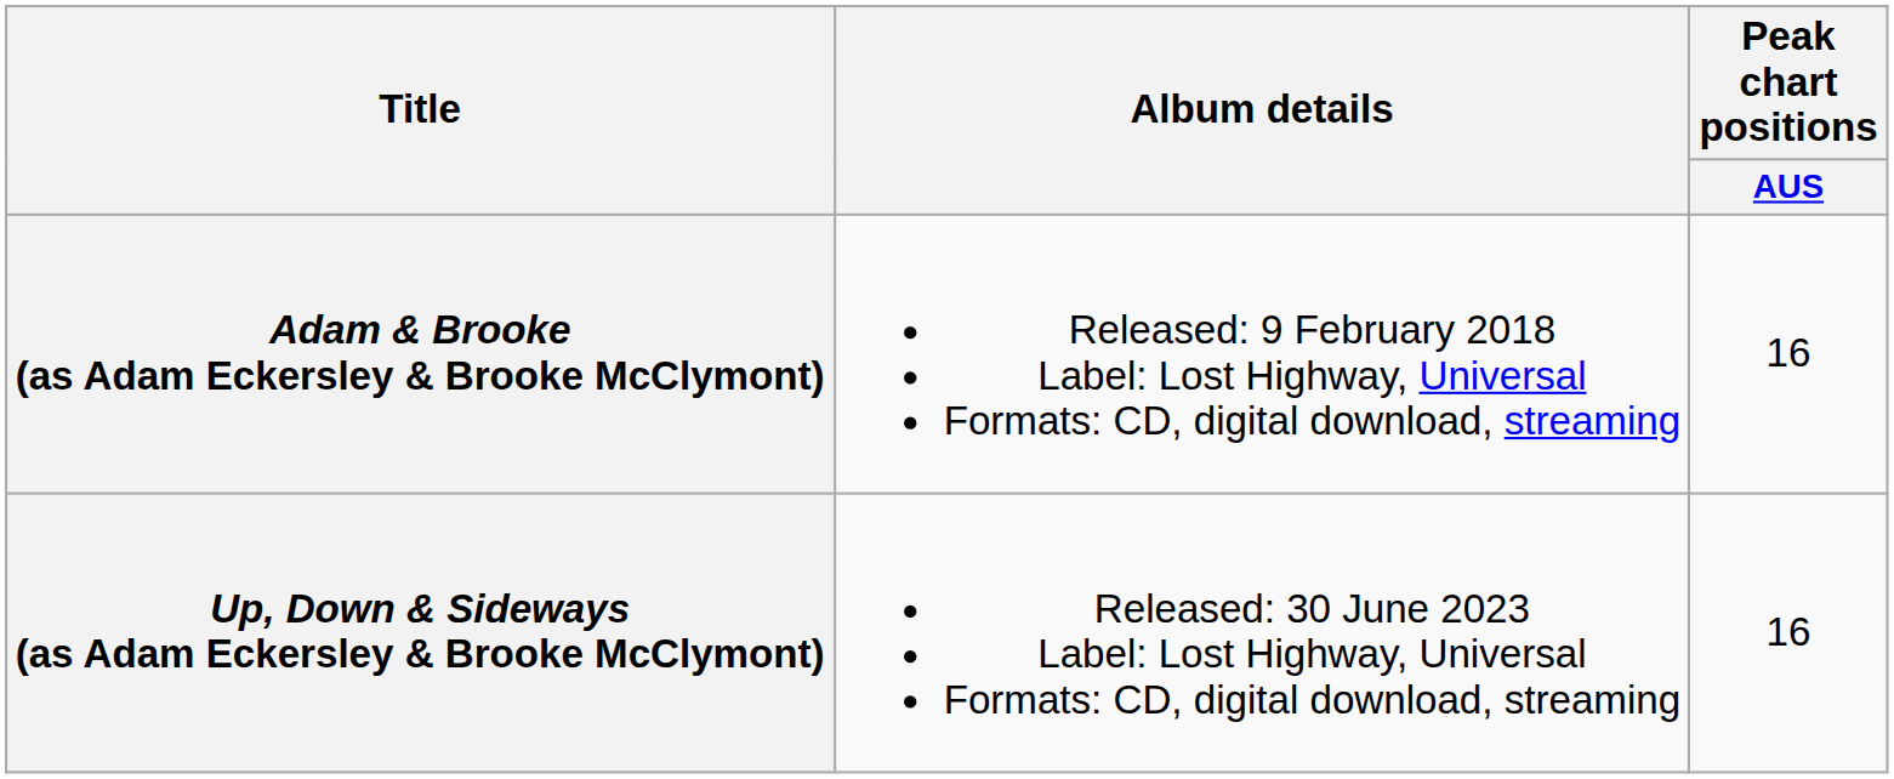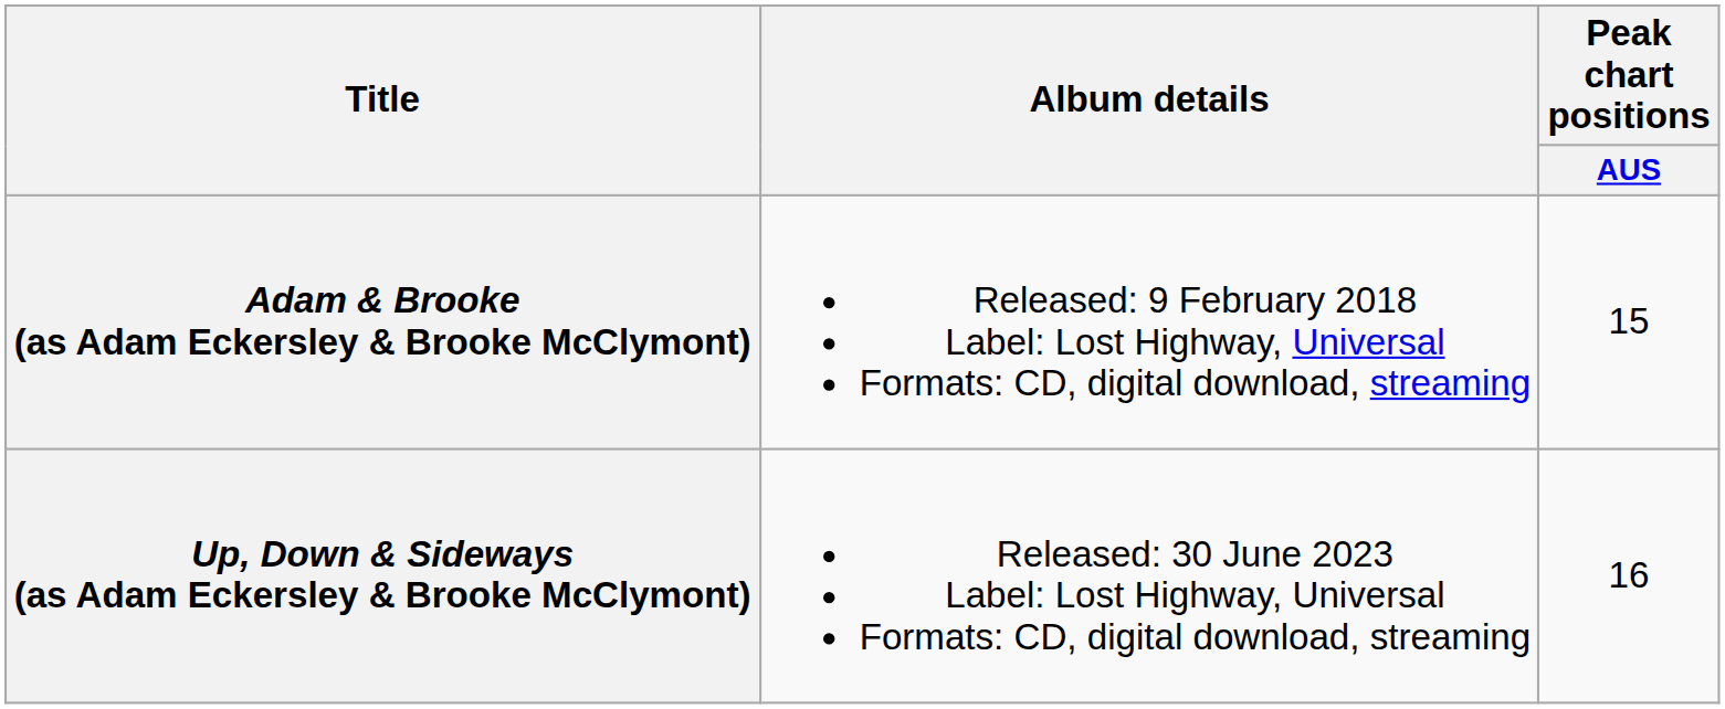 <table class="wikitable plainrowheaders" style="text-align:center;">
 <tr>
 <th scope="col" rowspan="2">Title</th>
 <th scope="col" rowspan="2">Album details</th>
 <th scope="col" colspan="1">Peak chart<br>positions</th>
 </tr>
 <tr style=font-size:smaller;>
 <th style="width:45px;"><a href='#'>AUS</a><br></th>
 </tr>
 <tr>
 <th scope="row"><em>Adam & Brooke</em> <br> (as Adam Eckersley & Brooke McClymont)</th>
 <td><br><ul><li>Released: 9 February 2018</li><li>Label: Lost Highway, <a href='#'>Universal</a></li><li>Formats: CD, digital download, <a href='#'>streaming</a></li></ul></td>
-<td>16<br></td>
+<td>15<br></td>
 </tr>
 <tr>
 <th scope="row"><em>Up, Down & Sideways</em> <br> (as Adam Eckersley & Brooke McClymont)</th>
 <td><br><ul><li>Released: 30 June 2023</li><li>Label: Lost Highway, Universal</li><li>Formats: CD, digital download, streaming</li></ul></td>
 <td>16<br></td>
 </tr>
 </table>
